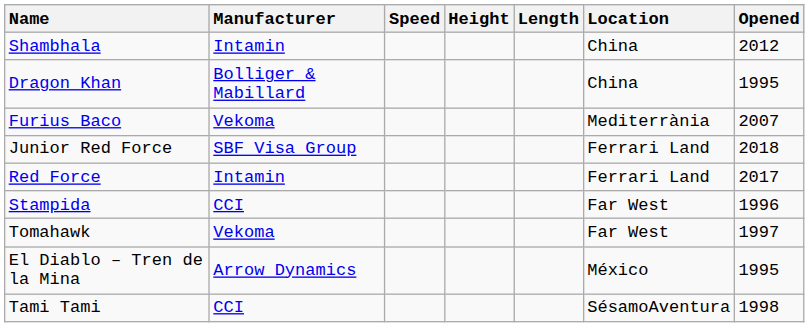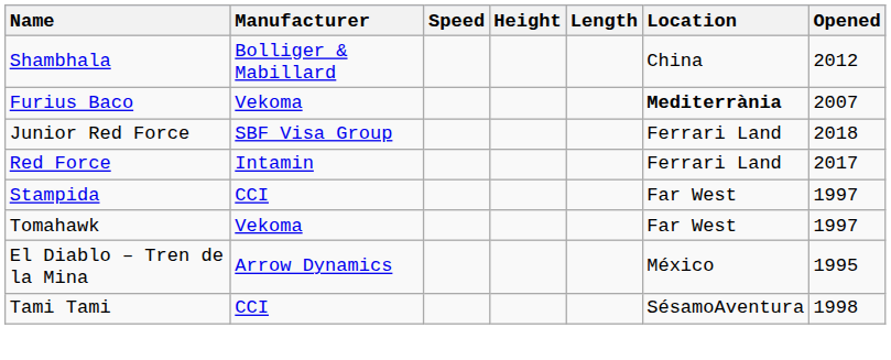 <table class="sortable wikitable">
 <tr style="background:#CEDAF2; border-bottom:1px solid black; border-top:1px solid black;">
 <th style="text-align:left; width:150px;">Name</th>
 <th style="text-align:left;">Manufacturer</th>
 <th style="text-align:left;">Speed</th>
 <th style="text-align:left;">Height</th>
 <th style="text-align:left;">Length</th>
 <th style="text-align:left;">Location</th>
 <th style="text-align:left;">Opened</th>
 </tr>
 <tr>
 <td><a href='#'>Shambhala</a></td>
-<td><a href='#'>Intamin</a></td>
+<td><a href='#'>Bolliger & Mabillard</a></td>
 <td></td>
 <td></td>
 <td></td>
 <td>China</td>
 <td>2012</td>
 </tr>
 <tr>
-<td><a href='#'>Dragon Khan</a></td>
-<td><a href='#'>Bolliger & Mabillard</a></td>
-<td></td>
-<td></td>
-<td></td>
-<td>China</td>
-<td>1995</td>
-</tr>
-<tr>
 <td><a href='#'>Furius Baco</a></td>
 <td><a href='#'>Vekoma</a></td>
 <td></td>
 <td></td>
 <td></td>
-<td>Mediterrània</td>
+<td><strong>Mediterrània</strong></td>
 <td>2007</td>
 </tr>
 <tr>
 <td>Junior Red Force</td>
 <td><a href='#'>SBF Visa Group</a></td>
 <td></td>
 <td></td>
 <td></td>
 <td>Ferrari Land</td>
 <td>2018</td>
 </tr>
 <tr>
 <td><a href='#'>Red Force</a></td>
 <td><a href='#'>Intamin</a></td>
 <td></td>
 <td></td>
 <td></td>
 <td>Ferrari Land</td>
 <td>2017</td>
 </tr>
 <tr>
 <td><a href='#'>Stampida</a></td>
 <td><a href='#'>CCI</a></td>
 <td></td>
 <td></td>
 <td></td>
 <td>Far West</td>
-<td>1996</td>
+<td>1997</td>
 </tr>
 <tr>
 <td>Tomahawk</td>
 <td><a href='#'>Vekoma</a></td>
 <td></td>
 <td></td>
 <td></td>
 <td>Far West</td>
 <td>1997</td>
 </tr>
 <tr>
 <td>El Diablo – Tren de la Mina</td>
 <td><a href='#'>Arrow Dynamics</a></td>
 <td></td>
 <td></td>
 <td></td>
 <td>México</td>
 <td>1995</td>
 </tr>
 <tr>
 <td>Tami Tami</td>
 <td><a href='#'>CCI</a></td>
 <td></td>
 <td></td>
 <td></td>
 <td>SésamoAventura</td>
 <td>1998</td>
 </tr>
 </table>
